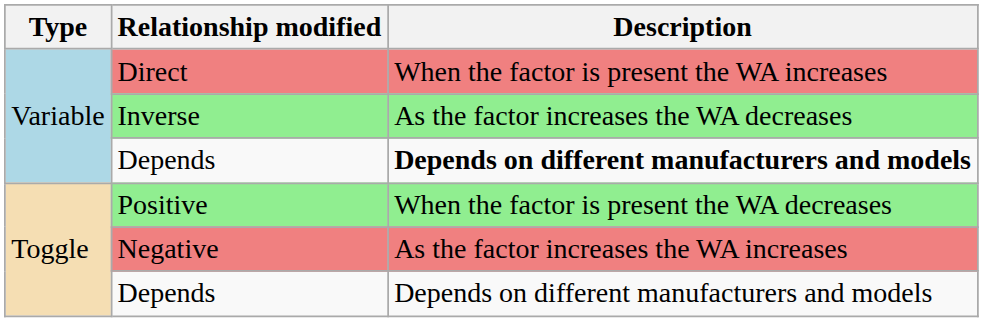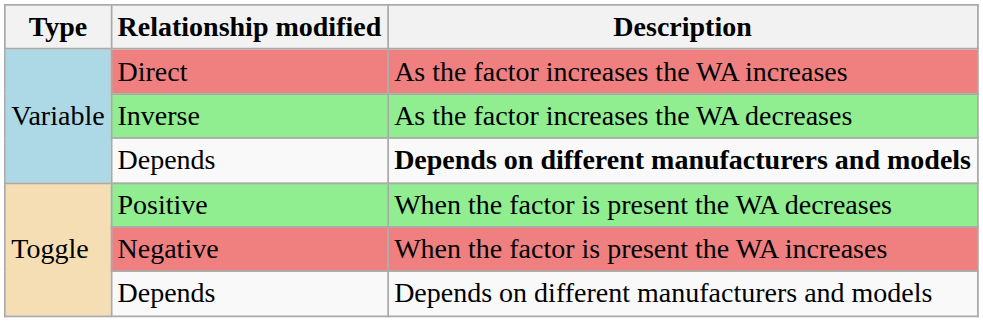 <table class="wikitable">
 <tr>
 <th>Type</th>
 <th>Relationship modified</th>
 <th>Description</th>
 </tr>
 <tr>
 <td style="background: Lightblue;" rowspan="3">Variable</td>
 <td style="background: LightCoral;">Direct</td>
-<td style="background: LightCoral;">When the factor is present the WA increases</td>
+<td style="background: LightCoral;">As the factor increases the WA increases</td>
 </tr>
 <tr>
 <td style="background: Lightgreen;">Inverse</td>
 <td style="background: Lightgreen;">As the factor increases the WA decreases</td>
 </tr>
 <tr>
 <td>Depends</td>
 <td><strong>Depends on different manufacturers and models</strong></td>
 </tr>
 <tr>
 <td style="background: wheat;" rowspan="3">Toggle</td>
 <td style="background: Lightgreen;">Positive</td>
 <td style="background: Lightgreen;">When the factor is present the WA decreases</td>
 </tr>
 <tr>
 <td style="background: LightCoral;">Negative</td>
-<td style="background: LightCoral;">As the factor increases the WA increases</td>
+<td style="background: LightCoral;">When the factor is present the WA increases</td>
 </tr>
 <tr>
 <td>Depends</td>
 <td>Depends on different manufacturers and models</td>
 </tr>
 </table>
